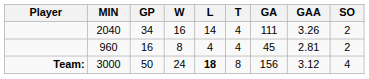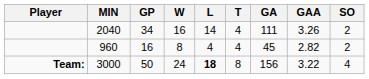 <table class="wikitable sortable" width="60%">
 <tr>
 <th bgcolor="#DDDDFF" width="10%">Player</th>
 <th width="3%" bgcolor="#DDDDFF" title="Minutes played">MIN</th>
 <th width="3%" bgcolor="#DDDDFF" title="Games played in">GP</th>
 <th width="3%" bgcolor="#DDDDFF" title="Wins">W</th>
 <th width="3%" bgcolor="#DDDDFF"title="Losses">L</th>
 <th width="3%" bgcolor="#DDDDFF" title="Ties">T</th>
 <th width="3%" bgcolor="#DDDDFF" title="Goals against">GA</th>
 <th width="3%" bgcolor="#DDDDFF" title="Goals against average">GAA</th>
 <th width="3%" bgcolor="#DDDDFF"title="Shut-outs">SO</th>
 </tr>
 <tr align="center">
 <td align="right"></td>
 <td>2040</td>
 <td>34</td>
 <td>16</td>
 <td>14</td>
 <td>4</td>
 <td>111</td>
 <td>3.26</td>
 <td>2</td>
 </tr>
 <tr align="center">
 <td align="right"></td>
 <td>960</td>
 <td>16</td>
 <td>8</td>
 <td>4</td>
 <td>4</td>
 <td>45</td>
-<td>2.81</td>
+<td>2.82</td>
 <td>2</td>
 </tr>
 <tr align="center">
 <td align="right"><strong>Team:</strong></td>
 <td>3000</td>
 <td>50</td>
 <td>24</td>
 <td><strong>18</strong></td>
 <td>8</td>
 <td>156</td>
-<td>3.12</td>
+<td>3.22</td>
 <td>4</td>
 </tr>
 </table>
